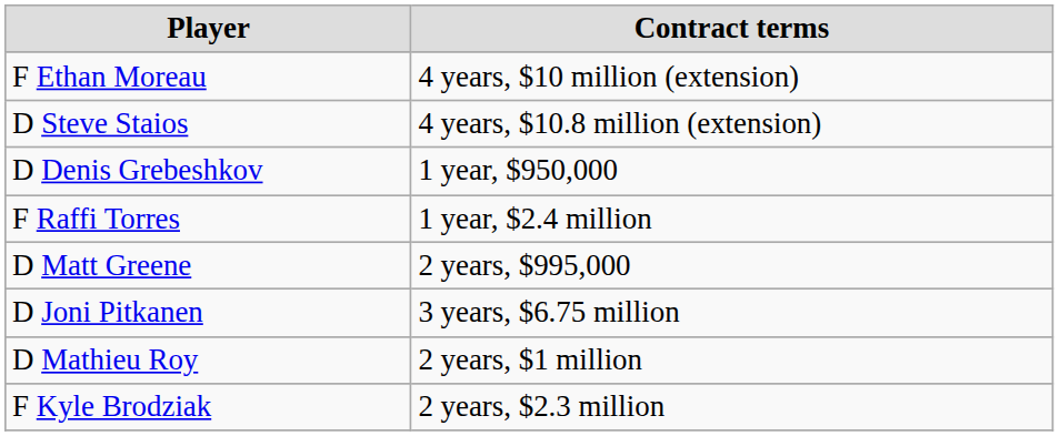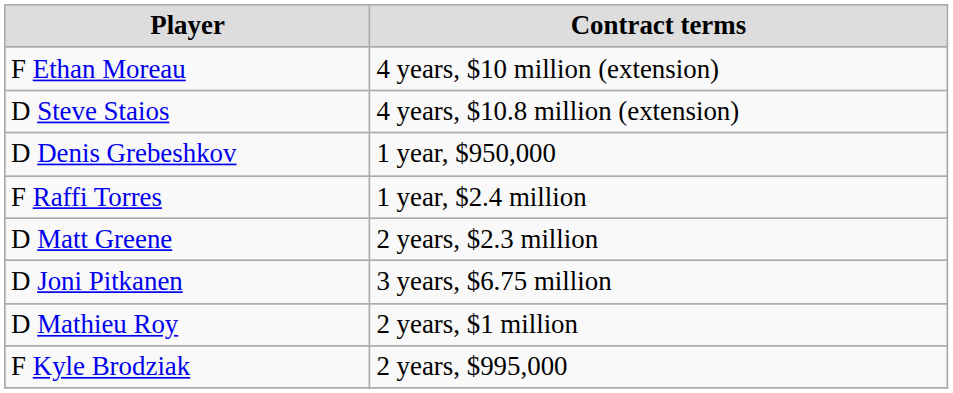 <table class="wikitable" width=90%>
 <tr align="center"  bgcolor="#dddddd">
 <td><strong>Player</strong></td>
 <td><strong>Contract terms</strong></td>
 </tr>
 <tr>
 <td>F <a href='#'>Ethan Moreau</a></td>
 <td>4 years, $10 million (extension)</td>
 </tr>
 <tr>
 <td>D <a href='#'>Steve Staios</a></td>
 <td>4 years, $10.8 million (extension)</td>
 </tr>
 <tr>
 <td>D <a href='#'>Denis Grebeshkov</a></td>
 <td>1 year, $950,000</td>
 </tr>
 <tr>
 <td>F <a href='#'>Raffi Torres</a></td>
 <td>1 year, $2.4 million</td>
 </tr>
 <tr>
 <td>D <a href='#'>Matt Greene</a></td>
-<td>2 years, $995,000</td>
+<td>2 years, $2.3 million</td>
 </tr>
 <tr>
 <td>D <a href='#'>Joni Pitkanen</a></td>
 <td>3 years, $6.75 million</td>
 </tr>
 <tr>
 <td>D <a href='#'>Mathieu Roy</a></td>
 <td>2 years, $1 million</td>
 </tr>
 <tr>
 <td>F <a href='#'>Kyle Brodziak</a></td>
-<td>2 years, $2.3 million</td>
+<td>2 years, $995,000</td>
 </tr>
 </table>
